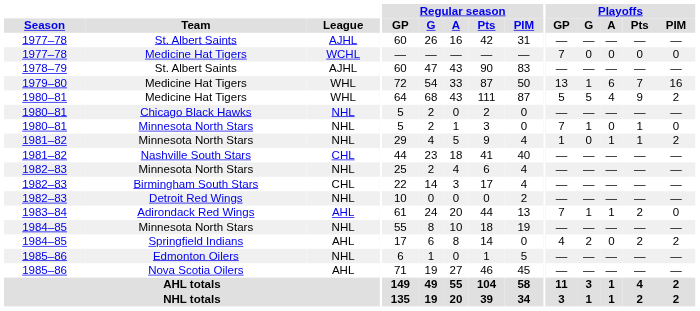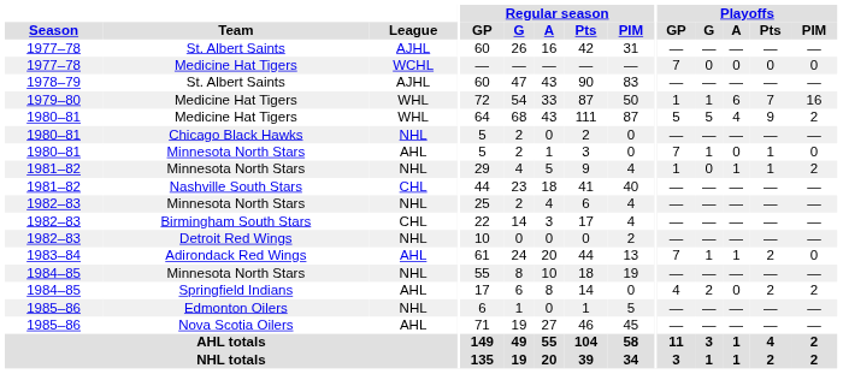 <table border="0" cellpadding="1" cellspacing="0" style="text-align:center; width:60em">
 <tr bgcolor="#e0e0e0">
 <th colspan="3" bgcolor="#ffffff"></th>
 <th rowspan="100" bgcolor="#ffffff"></th>
 <th colspan="5"><a href='#'>Regular season</a></th>
 <th rowspan="100" bgcolor="#ffffff"></th>
 <th colspan="5"><a href='#'>Playoffs</a></th>
 </tr>
 <tr bgcolor="#e0e0e0">
 <th><a href='#'>Season</a></th>
 <th>Team</th>
 <th>League</th>
 <th>GP</th>
 <th><a href='#'>G</a></th>
 <th><a href='#'>A</a></th>
 <th><a href='#'>Pts</a></th>
 <th><a href='#'>PIM</a></th>
 <th>GP</th>
 <th>G</th>
 <th>A</th>
 <th>Pts</th>
 <th>PIM</th>
 </tr>
 <tr>
 <td><a href='#'>1977–78</a></td>
 <td><a href='#'>St. Albert Saints</a></td>
 <td><a href='#'>AJHL</a></td>
 <td>60</td>
 <td>26</td>
 <td>16</td>
 <td>42</td>
 <td>31</td>
 <td>—</td>
 <td>—</td>
 <td>—</td>
 <td>—</td>
 <td>—</td>
 </tr>
 <tr bgcolor="#f0f0f0">
 <td><a href='#'>1977–78</a></td>
 <td><a href='#'>Medicine Hat Tigers</a></td>
 <td><a href='#'>WCHL</a></td>
 <td>—</td>
 <td>—</td>
 <td>—</td>
 <td>—</td>
 <td>—</td>
 <td>7</td>
 <td>0</td>
 <td>0</td>
 <td>0</td>
 <td>0</td>
 </tr>
 <tr>
 <td><a href='#'>1978–79</a></td>
 <td>St. Albert Saints</td>
 <td>AJHL</td>
 <td>60</td>
 <td>47</td>
 <td>43</td>
 <td>90</td>
 <td>83</td>
 <td>—</td>
 <td>—</td>
 <td>—</td>
 <td>—</td>
 <td>—</td>
 </tr>
 <tr bgcolor="#f0f0f0">
 <td><a href='#'>1979–80</a></td>
 <td>Medicine Hat Tigers</td>
 <td>WHL</td>
 <td>72</td>
 <td>54</td>
 <td>33</td>
 <td>87</td>
 <td>50</td>
-<td>13</td>
+<td>1</td>
 <td>1</td>
 <td>6</td>
 <td>7</td>
 <td>16</td>
 </tr>
 <tr>
 <td><a href='#'>1980–81</a></td>
 <td>Medicine Hat Tigers</td>
 <td>WHL</td>
 <td>64</td>
 <td>68</td>
 <td>43</td>
 <td>111</td>
 <td>87</td>
 <td>5</td>
 <td>5</td>
 <td>4</td>
 <td>9</td>
 <td>2</td>
 </tr>
 <tr bgcolor="#f0f0f0">
 <td><a href='#'>1980–81</a></td>
 <td><a href='#'>Chicago Black Hawks</a></td>
 <td><a href='#'>NHL</a></td>
 <td>5</td>
 <td>2</td>
 <td>0</td>
 <td>2</td>
 <td>0</td>
 <td>—</td>
 <td>—</td>
 <td>—</td>
 <td>—</td>
 <td>—</td>
 </tr>
 <tr>
 <td><a href='#'>1980–81</a></td>
 <td><a href='#'>Minnesota North Stars</a></td>
-<td>NHL</td>
+<td>AHL</td>
 <td>5</td>
 <td>2</td>
 <td>1</td>
 <td>3</td>
 <td>0</td>
 <td>7</td>
 <td>1</td>
 <td>0</td>
 <td>1</td>
 <td>0</td>
 </tr>
 <tr bgcolor="#f0f0f0">
 <td><a href='#'>1981–82</a></td>
 <td>Minnesota North Stars</td>
 <td>NHL</td>
 <td>29</td>
 <td>4</td>
 <td>5</td>
 <td>9</td>
 <td>4</td>
 <td>1</td>
 <td>0</td>
 <td>1</td>
 <td>1</td>
 <td>2</td>
 </tr>
 <tr>
 <td><a href='#'>1981–82</a></td>
 <td><a href='#'>Nashville South Stars</a></td>
 <td><a href='#'>CHL</a></td>
 <td>44</td>
 <td>23</td>
 <td>18</td>
 <td>41</td>
 <td>40</td>
 <td>—</td>
 <td>—</td>
 <td>—</td>
 <td>—</td>
 <td>—</td>
 </tr>
 <tr bgcolor="#f0f0f0">
 <td><a href='#'>1982–83</a></td>
 <td>Minnesota North Stars</td>
 <td>NHL</td>
 <td>25</td>
 <td>2</td>
 <td>4</td>
 <td>6</td>
 <td>4</td>
 <td>—</td>
 <td>—</td>
 <td>—</td>
 <td>—</td>
 <td>—</td>
 </tr>
 <tr>
 <td><a href='#'>1982–83</a></td>
 <td><a href='#'>Birmingham South Stars</a></td>
 <td>CHL</td>
 <td>22</td>
 <td>14</td>
 <td>3</td>
 <td>17</td>
 <td>4</td>
 <td>—</td>
 <td>—</td>
 <td>—</td>
 <td>—</td>
 <td>—</td>
 </tr>
 <tr bgcolor="#f0f0f0">
 <td><a href='#'>1982–83</a></td>
 <td><a href='#'>Detroit Red Wings</a></td>
 <td>NHL</td>
 <td>10</td>
 <td>0</td>
 <td>0</td>
 <td>0</td>
 <td>2</td>
 <td>—</td>
 <td>—</td>
 <td>—</td>
 <td>—</td>
 <td>—</td>
 </tr>
 <tr>
 <td><a href='#'>1983–84</a></td>
 <td><a href='#'>Adirondack Red Wings</a></td>
 <td><a href='#'>AHL</a></td>
 <td>61</td>
 <td>24</td>
 <td>20</td>
 <td>44</td>
 <td>13</td>
 <td>7</td>
 <td>1</td>
 <td>1</td>
 <td>2</td>
 <td>0</td>
 </tr>
 <tr bgcolor="#f0f0f0">
 <td><a href='#'>1984–85</a></td>
 <td>Minnesota North Stars</td>
 <td>NHL</td>
 <td>55</td>
 <td>8</td>
 <td>10</td>
 <td>18</td>
 <td>19</td>
 <td>—</td>
 <td>—</td>
 <td>—</td>
 <td>—</td>
 <td>—</td>
 </tr>
 <tr>
 <td><a href='#'>1984–85</a></td>
 <td><a href='#'>Springfield Indians</a></td>
 <td>AHL</td>
 <td>17</td>
 <td>6</td>
 <td>8</td>
 <td>14</td>
 <td>0</td>
 <td>4</td>
 <td>2</td>
 <td>0</td>
 <td>2</td>
 <td>2</td>
 </tr>
 <tr bgcolor="#f0f0f0">
 <td><a href='#'>1985–86</a></td>
 <td><a href='#'>Edmonton Oilers</a></td>
 <td>NHL</td>
 <td>6</td>
 <td>1</td>
 <td>0</td>
 <td>1</td>
 <td>5</td>
 <td>—</td>
 <td>—</td>
 <td>—</td>
 <td>—</td>
 <td>—</td>
 </tr>
 <tr>
 <td><a href='#'>1985–86</a></td>
 <td><a href='#'>Nova Scotia Oilers</a></td>
 <td>AHL</td>
 <td>71</td>
 <td>19</td>
 <td>27</td>
 <td>46</td>
 <td>45</td>
 <td>—</td>
 <td>—</td>
 <td>—</td>
 <td>—</td>
 <td>—</td>
 </tr>
 <tr bgcolor="#e0e0e0">
 <th colspan="3">AHL totals</th>
 <th>149</th>
 <th>49</th>
 <th>55</th>
 <th>104</th>
 <th>58</th>
 <th>11</th>
 <th>3</th>
 <th>1</th>
 <th>4</th>
 <th>2</th>
 </tr>
 <tr bgcolor="#e0e0e0">
 <th colspan="3">NHL totals</th>
 <th>135</th>
 <th>19</th>
 <th>20</th>
 <th>39</th>
 <th>34</th>
 <th>3</th>
 <th>1</th>
 <th>1</th>
 <th>2</th>
 <th>2</th>
 </tr>
 </table>
